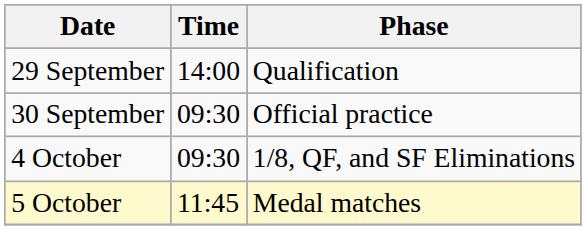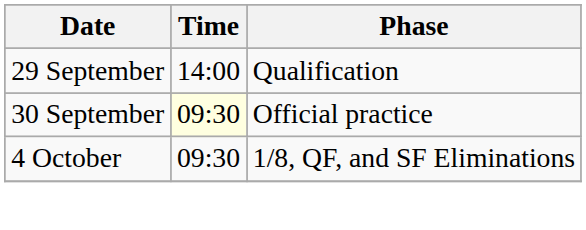 <table class=wikitable>
 <tr>
 <th>Date</th>
 <th>Time</th>
 <th>Phase</th>
 </tr>
 <tr>
 <td>29 September</td>
 <td>14:00</td>
 <td>Qualification</td>
 </tr>
 <tr>
 <td>30 September</td>
-<td>09:30</td>
+<td style="background: lightyellow;">09:30</td>
 <td>Official practice</td>
 </tr>
 <tr>
 <td>4 October</td>
 <td>09:30</td>
 <td>1/8, QF, and SF Eliminations</td>
 </tr>
-<tr style=background:lemonchiffon>
-<td>5 October</td>
-<td>11:45</td>
-<td>Medal matches</td>
-</tr>
 <tr>
 </tr>
 </table>
